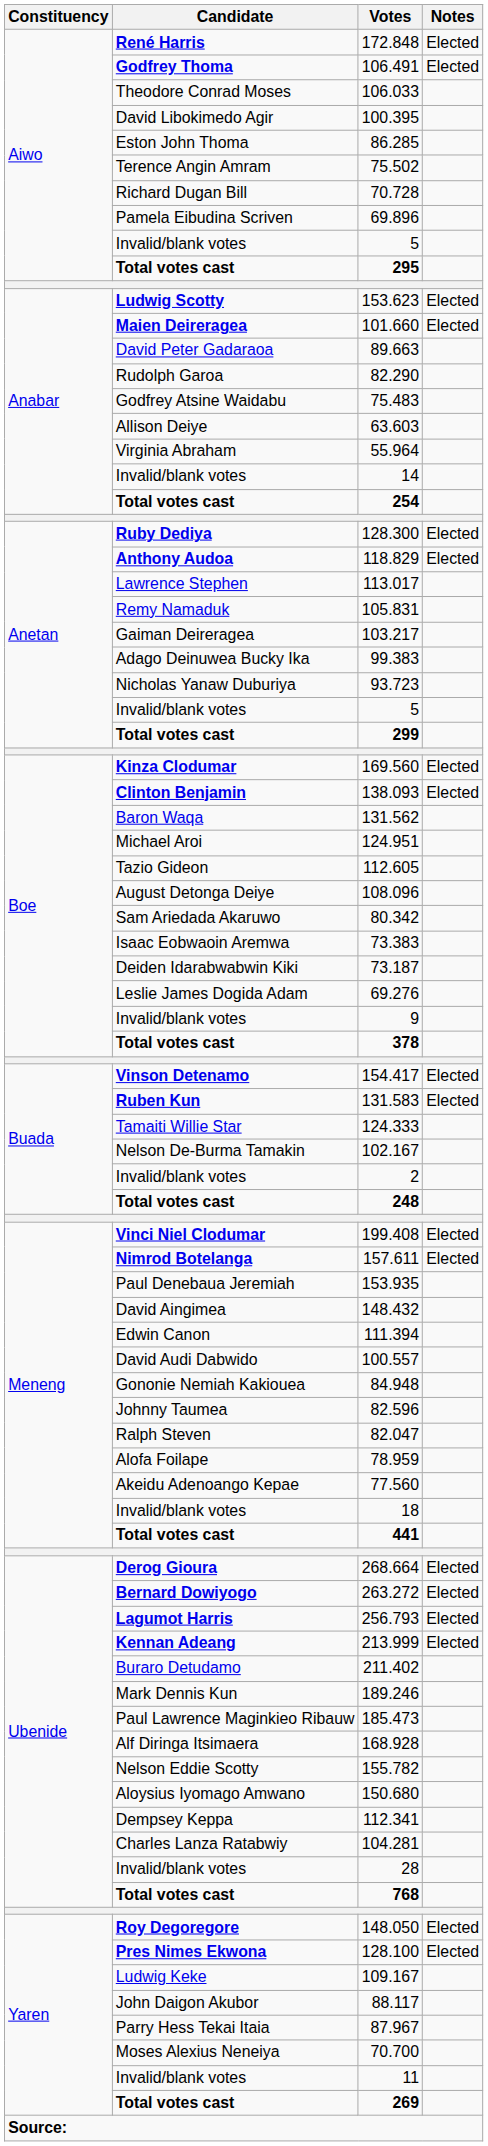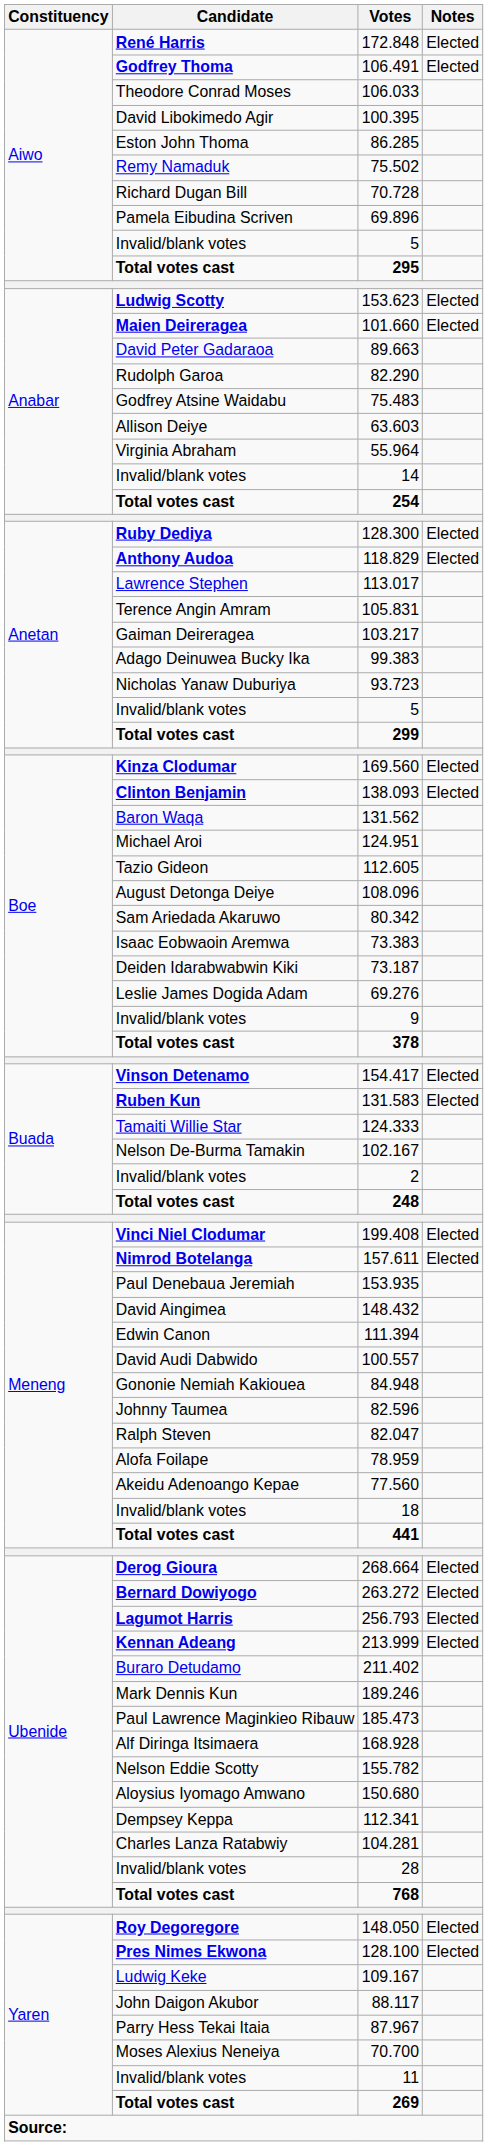 <table class=wikitable style=text-align:left>
 <tr>
 <th>Constituency</th>
 <th>Candidate</th>
 <th>Votes</th>
 <th>Notes</th>
 </tr>
 <tr>
 <td rowspan=10><a href='#'>Aiwo</a></td>
 <td><strong><a href='#'>René Harris</a></strong></td>
 <td align=right>172.848</td>
 <td>Elected</td>
 </tr>
 <tr>
 <td><strong><a href='#'>Godfrey Thoma</a></strong></td>
 <td align=right>106.491</td>
 <td>Elected</td>
 </tr>
 <tr>
 <td>Theodore Conrad Moses</td>
 <td align=right>106.033</td>
 <td></td>
 </tr>
 <tr>
 <td>David Libokimedo Agir</td>
 <td align=right>100.395</td>
 <td></td>
 </tr>
 <tr>
 <td>Eston John Thoma</td>
 <td align=right>86.285</td>
 <td></td>
 </tr>
 <tr>
-<td>Terence Angin Amram</td>
+<td><a href='#'>Remy Namaduk</a></td>
 <td align=right>75.502</td>
 <td></td>
 </tr>
 <tr>
 <td>Richard Dugan Bill</td>
 <td align=right>70.728</td>
 <td></td>
 </tr>
 <tr>
 <td>Pamela Eibudina Scriven</td>
 <td align=right>69.896</td>
 <td></td>
 </tr>
 <tr>
 <td>Invalid/blank votes</td>
 <td align=right>5</td>
 <td></td>
 </tr>
 <tr>
 <td><strong>Total votes cast</strong></td>
 <td align=right><strong>295</strong></td>
 <td></td>
 </tr>
 <tr>
 <th colspan=4></th>
 </tr>
 <tr>
 <td rowspan=9><a href='#'>Anabar</a></td>
 <td><strong><a href='#'>Ludwig Scotty</a></strong></td>
 <td align=right>153.623</td>
 <td>Elected</td>
 </tr>
 <tr>
 <td><strong><a href='#'>Maien Deireragea</a></strong></td>
 <td align=right>101.660</td>
 <td>Elected</td>
 </tr>
 <tr>
 <td><a href='#'>David Peter Gadaraoa</a></td>
 <td align=right>89.663</td>
 <td></td>
 </tr>
 <tr>
 <td>Rudolph Garoa</td>
 <td align=right>82.290</td>
 <td></td>
 </tr>
 <tr>
 <td>Godfrey Atsine Waidabu</td>
 <td align=right>75.483</td>
 <td></td>
 </tr>
 <tr>
 <td>Allison Deiye</td>
 <td align=right>63.603</td>
 <td></td>
 </tr>
 <tr>
 <td>Virginia Abraham</td>
 <td align=right>55.964</td>
 <td></td>
 </tr>
 <tr>
 <td>Invalid/blank votes</td>
 <td align=right>14</td>
 <td></td>
 </tr>
 <tr>
 <td><strong>Total votes cast</strong></td>
 <td align=right><strong>254</strong></td>
 <td></td>
 </tr>
 <tr>
 <th colspan=4></th>
 </tr>
 <tr>
 <td rowspan=9><a href='#'>Anetan</a></td>
 <td><strong><a href='#'>Ruby Dediya</a></strong></td>
 <td align=right>128.300</td>
 <td>Elected</td>
 </tr>
 <tr>
 <td><strong><a href='#'>Anthony Audoa</a></strong></td>
 <td align=right>118.829</td>
 <td>Elected</td>
 </tr>
 <tr>
 <td><a href='#'>Lawrence Stephen</a></td>
 <td align=right>113.017</td>
 <td></td>
 </tr>
 <tr>
-<td><a href='#'>Remy Namaduk</a></td>
+<td>Terence Angin Amram</td>
 <td align=right>105.831</td>
 <td></td>
 </tr>
 <tr>
 <td>Gaiman Deireragea</td>
 <td align=right>103.217</td>
 <td></td>
 </tr>
 <tr>
 <td>Adago Deinuwea Bucky Ika</td>
 <td align=right>99.383</td>
 <td></td>
 </tr>
 <tr>
 <td>Nicholas Yanaw Duburiya</td>
 <td align=right>93.723</td>
 <td></td>
 </tr>
 <tr>
 <td>Invalid/blank votes</td>
 <td align=right>5</td>
 <td></td>
 </tr>
 <tr>
 <td><strong>Total votes cast</strong></td>
 <td align=right><strong>299</strong></td>
 <td></td>
 </tr>
 <tr>
 <th colspan=4></th>
 </tr>
 <tr>
 <td rowspan=12><a href='#'>Boe</a></td>
 <td><strong><a href='#'>Kinza Clodumar</a></strong></td>
 <td align=right>169.560</td>
 <td>Elected</td>
 </tr>
 <tr>
 <td><strong><a href='#'>Clinton Benjamin</a></strong></td>
 <td align=right>138.093</td>
 <td>Elected</td>
 </tr>
 <tr>
 <td><a href='#'>Baron Waqa</a></td>
 <td align=right>131.562</td>
 <td></td>
 </tr>
 <tr>
 <td>Michael Aroi</td>
 <td align=right>124.951</td>
 <td></td>
 </tr>
 <tr>
 <td>Tazio Gideon</td>
 <td align=right>112.605</td>
 <td></td>
 </tr>
 <tr>
 <td>August Detonga Deiye</td>
 <td align=right>108.096</td>
 <td></td>
 </tr>
 <tr>
 <td>Sam Ariedada Akaruwo</td>
 <td align=right>80.342</td>
 <td></td>
 </tr>
 <tr>
 <td>Isaac Eobwaoin Aremwa</td>
 <td align=right>73.383</td>
 <td></td>
 </tr>
 <tr>
 <td>Deiden Idarabwabwin Kiki</td>
 <td align=right>73.187</td>
 <td></td>
 </tr>
 <tr>
 <td>Leslie James Dogida Adam</td>
 <td align=right>69.276</td>
 <td></td>
 </tr>
 <tr>
 <td>Invalid/blank votes</td>
 <td align=right>9</td>
 <td></td>
 </tr>
 <tr>
 <td><strong>Total votes cast</strong></td>
 <td align=right><strong>378</strong></td>
 <td></td>
 </tr>
 <tr>
 <th colspan=4></th>
 </tr>
 <tr>
 <td rowspan=6><a href='#'>Buada</a></td>
 <td><strong><a href='#'>Vinson Detenamo</a></strong></td>
 <td align=right>154.417</td>
 <td>Elected</td>
 </tr>
 <tr>
 <td><strong><a href='#'>Ruben Kun</a></strong></td>
 <td align=right>131.583</td>
 <td>Elected</td>
 </tr>
 <tr>
 <td><a href='#'>Tamaiti Willie Star</a></td>
 <td align=right>124.333</td>
 <td></td>
 </tr>
 <tr>
 <td>Nelson De-Burma Tamakin</td>
 <td align=right>102.167</td>
 <td></td>
 </tr>
 <tr>
 <td>Invalid/blank votes</td>
 <td align=right>2</td>
 <td></td>
 </tr>
 <tr>
 <td><strong>Total votes cast</strong></td>
 <td align=right><strong>248</strong></td>
 <td></td>
 </tr>
 <tr>
 <th colspan=4></th>
 </tr>
 <tr>
 <td rowspan=13><a href='#'>Meneng</a></td>
 <td><strong><a href='#'>Vinci Niel Clodumar</a></strong></td>
 <td align=right>199.408</td>
 <td>Elected</td>
 </tr>
 <tr>
 <td><strong><a href='#'>Nimrod Botelanga</a></strong></td>
 <td align=right>157.611</td>
 <td>Elected</td>
 </tr>
 <tr>
 <td>Paul Denebaua Jeremiah</td>
 <td align=right>153.935</td>
 <td></td>
 </tr>
 <tr>
 <td>David Aingimea</td>
 <td align=right>148.432</td>
 <td></td>
 </tr>
 <tr>
 <td>Edwin Canon</td>
 <td align=right>111.394</td>
 <td></td>
 </tr>
 <tr>
 <td>David Audi Dabwido</td>
 <td align=right>100.557</td>
 <td></td>
 </tr>
 <tr>
 <td>Gononie Nemiah Kakiouea</td>
 <td align=right>84.948</td>
 <td></td>
 </tr>
 <tr>
 <td>Johnny Taumea</td>
 <td align=right>82.596</td>
 <td></td>
 </tr>
 <tr>
 <td>Ralph Steven</td>
 <td align=right>82.047</td>
 <td></td>
 </tr>
 <tr>
 <td>Alofa Foilape</td>
 <td align=right>78.959</td>
 <td></td>
 </tr>
 <tr>
 <td>Akeidu Adenoango Kepae</td>
 <td align=right>77.560</td>
 <td></td>
 </tr>
 <tr>
 <td>Invalid/blank votes</td>
 <td align=right>18</td>
 <td></td>
 </tr>
 <tr>
 <td><strong>Total votes cast</strong></td>
 <td align=right><strong>441</strong></td>
 <td></td>
 </tr>
 <tr>
 <th colspan=4></th>
 </tr>
 <tr>
 <td rowspan=14><a href='#'>Ubenide</a></td>
 <td><strong><a href='#'>Derog Gioura</a></strong></td>
 <td align=right>268.664</td>
 <td>Elected</td>
 </tr>
 <tr>
 <td><strong><a href='#'>Bernard Dowiyogo</a></strong></td>
 <td align=right>263.272</td>
 <td>Elected</td>
 </tr>
 <tr>
 <td><strong><a href='#'>Lagumot Harris</a></strong></td>
 <td align=right>256.793</td>
 <td>Elected</td>
 </tr>
 <tr>
 <td><strong><a href='#'>Kennan Adeang</a></strong></td>
 <td align=right>213.999</td>
 <td>Elected</td>
 </tr>
 <tr>
 <td><a href='#'>Buraro Detudamo</a></td>
 <td align=right>211.402</td>
 <td></td>
 </tr>
 <tr>
 <td>Mark Dennis Kun</td>
 <td align=right>189.246</td>
 <td></td>
 </tr>
 <tr>
 <td>Paul Lawrence Maginkieo Ribauw</td>
 <td align=right>185.473</td>
 <td></td>
 </tr>
 <tr>
 <td>Alf Diringa Itsimaera</td>
 <td align=right>168.928</td>
 <td></td>
 </tr>
 <tr>
 <td>Nelson Eddie Scotty</td>
 <td align=right>155.782</td>
 <td></td>
 </tr>
 <tr>
 <td>Aloysius Iyomago Amwano</td>
 <td align=right>150.680</td>
 <td></td>
 </tr>
 <tr>
 <td>Dempsey Keppa</td>
 <td align=right>112.341</td>
 <td></td>
 </tr>
 <tr>
 <td>Charles Lanza Ratabwiy</td>
 <td align=right>104.281</td>
 <td></td>
 </tr>
 <tr>
 <td>Invalid/blank votes</td>
 <td align=right>28</td>
 <td></td>
 </tr>
 <tr>
 <td><strong>Total votes cast</strong></td>
 <td align=right><strong>768</strong></td>
 <td></td>
 </tr>
 <tr>
 <th colspan=4></th>
 </tr>
 <tr>
 <td rowspan=8><a href='#'>Yaren</a></td>
 <td><strong><a href='#'>Roy Degoregore</a></strong></td>
 <td align=right>148.050</td>
 <td>Elected</td>
 </tr>
 <tr>
 <td><strong><a href='#'>Pres Nimes Ekwona</a></strong></td>
 <td align=right>128.100</td>
 <td>Elected</td>
 </tr>
 <tr>
 <td><a href='#'>Ludwig Keke</a></td>
 <td align=right>109.167</td>
 <td></td>
 </tr>
 <tr>
 <td>John Daigon Akubor</td>
 <td align=right>88.117</td>
 <td></td>
 </tr>
 <tr>
 <td>Parry Hess Tekai Itaia</td>
 <td align=right>87.967</td>
 <td></td>
 </tr>
 <tr>
 <td>Moses Alexius Neneiya</td>
 <td align=right>70.700</td>
 <td></td>
 </tr>
 <tr>
 <td>Invalid/blank votes</td>
 <td align=right>11</td>
 <td></td>
 </tr>
 <tr>
 <td><strong>Total votes cast</strong></td>
 <td align=right><strong>269</strong></td>
 <td></td>
 </tr>
 <tr>
 <td align=left colspan=4><strong>Source:</strong> </td>
 </tr>
 </table>
